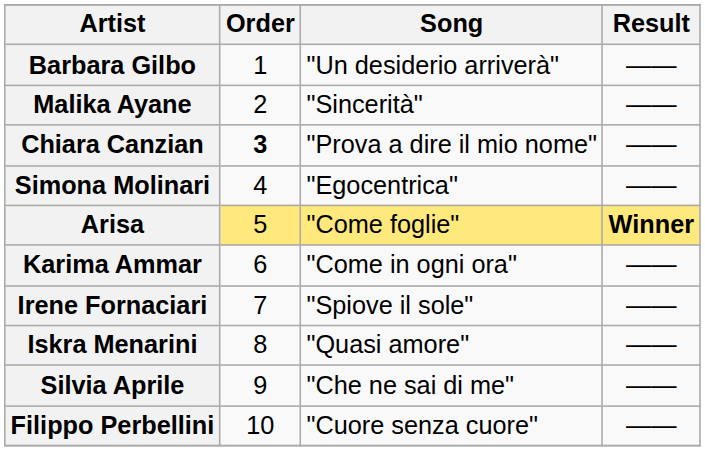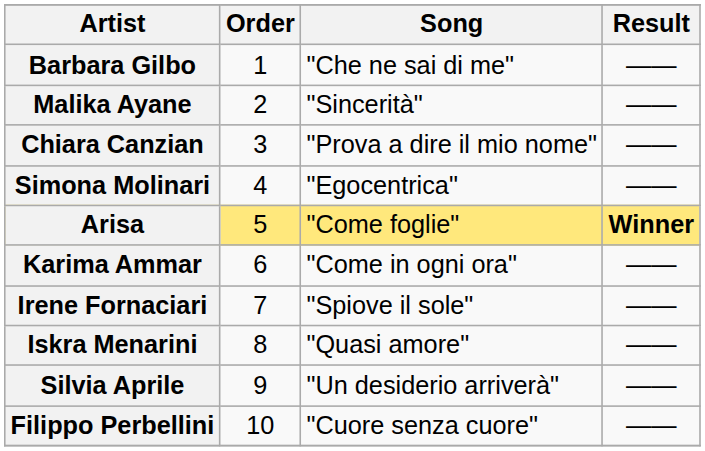 <table class="sortable wikitable plainrowheaders">
 <tr>
 </tr>
 <tr>
 <th>Artist</th>
 <th>Order</th>
 <th>Song</th>
 <th>Result</th>
 </tr>
 <tr>
 <th scope="row">Barbara Gilbo</th>
 <td style="text-align:center;">1</td>
-<td>"Un desiderio arriverà"</td>
+<td>"Che ne sai di me"</td>
 <td style="text-align:center;">——</td>
 </tr>
 <tr>
 <th scope="row">Malika Ayane</th>
 <td style="text-align:center;">2</td>
 <td>"Sincerità"</td>
 <td style="text-align:center;">——</td>
 </tr>
 <tr>
 <th scope="row">Chiara Canzian</th>
-<td style="text-align:center;"><strong>3</strong></td>
+<td style="text-align:center;">3</td>
 <td>"Prova a dire il mio nome"</td>
 <td style="text-align:center;">——</td>
 </tr>
 <tr>
 <th scope="row">Simona Molinari</th>
 <td style="text-align:center;">4</td>
 <td>"Egocentrica"</td>
 <td style="text-align:center;">——</td>
 </tr>
 <tr style="background:#ffe87c;">
 <th scope="row">Arisa</th>
 <td style="text-align:center;">5</td>
 <td>"Come foglie"</td>
 <td style="text-align:center;"><strong>Winner</strong></td>
 </tr>
 <tr>
 <th scope="row">Karima Ammar</th>
 <td style="text-align:center;">6</td>
 <td>"Come in ogni ora"</td>
 <td style="text-align:center;">——</td>
 </tr>
 <tr>
 <th scope="row">Irene Fornaciari</th>
 <td style="text-align:center;">7</td>
 <td>"Spiove il sole"</td>
 <td style="text-align:center;">——</td>
 </tr>
 <tr>
 <th scope="row">Iskra Menarini</th>
 <td style="text-align:center;">8</td>
 <td>"Quasi amore"</td>
 <td style="text-align:center;">——</td>
 </tr>
 <tr>
 <th scope="row">Silvia Aprile</th>
 <td style="text-align:center;">9</td>
-<td>"Che ne sai di me"</td>
+<td>"Un desiderio arriverà"</td>
 <td style="text-align:center;">——</td>
 </tr>
 <tr>
 <th scope="row">Filippo Perbellini</th>
 <td style="text-align:center;">10</td>
 <td>"Cuore senza cuore"</td>
 <td style="text-align:center;">——</td>
 </tr>
 <tr>
 </tr>
 </table>
